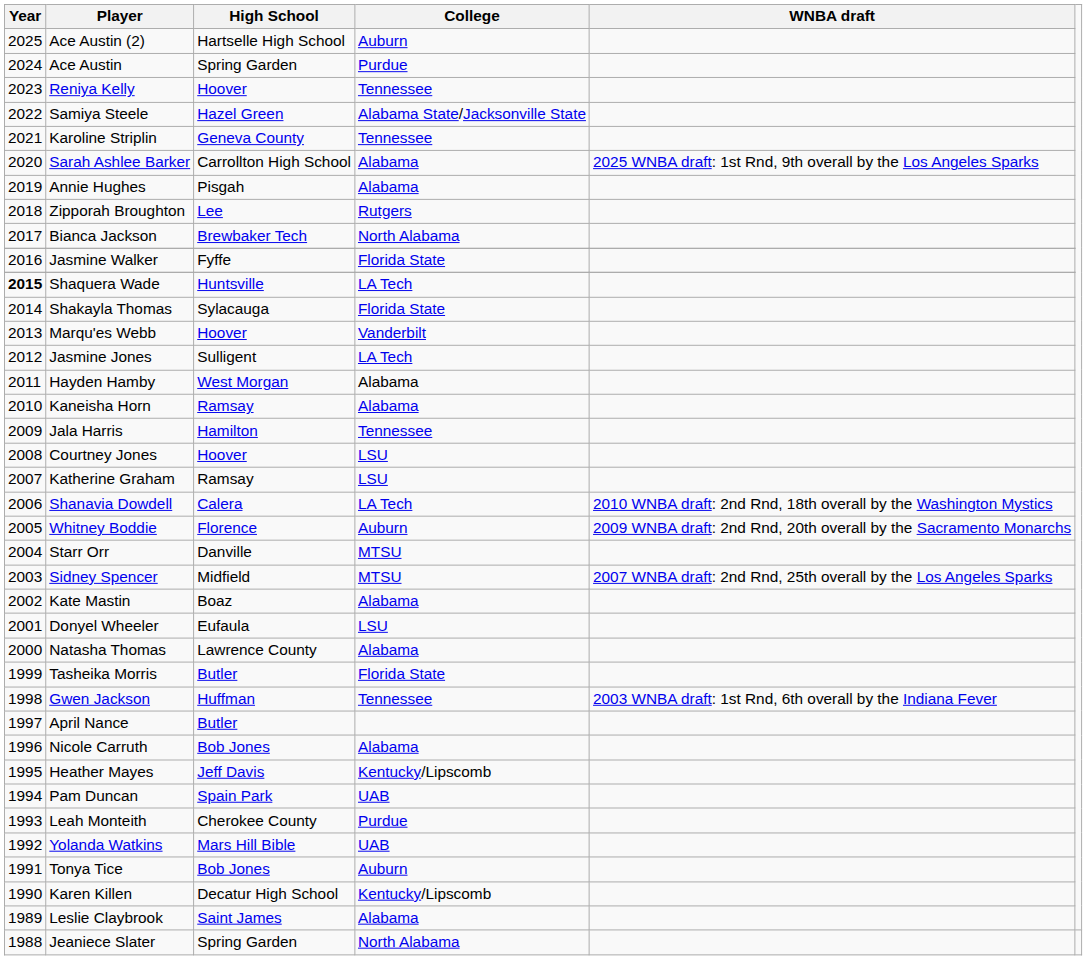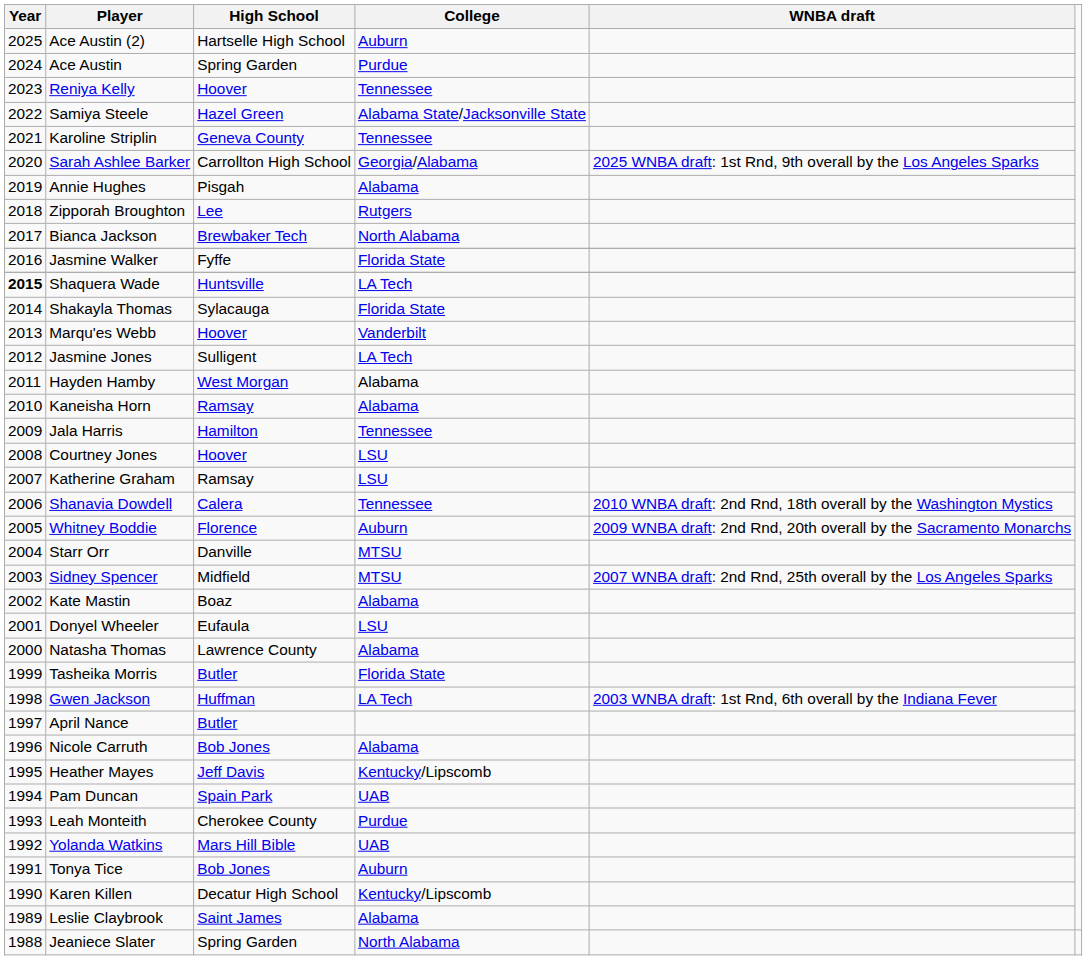 <table class="wikitable sortable">
 <tr>
 <th>Year</th>
 <th>Player</th>
 <th>High School</th>
 <th>College</th>
 <th>WNBA draft</th>
 </tr>
 <tr>
 <td>2025</td>
 <td>Ace Austin (2)</td>
 <td>Hartselle High School</td>
 <td><a href='#'>Auburn</a></td>
 <td></td>
 </tr>
 <tr>
 <td>2024</td>
 <td>Ace Austin</td>
 <td>Spring Garden</td>
 <td><a href='#'>Purdue</a></td>
 <td></td>
 </tr>
 <tr>
 <td>2023</td>
 <td><a href='#'>Reniya Kelly</a></td>
 <td><a href='#'>Hoover</a></td>
 <td><a href='#'>Tennessee</a></td>
 <td></td>
 </tr>
 <tr>
 <td>2022</td>
 <td>Samiya Steele</td>
 <td><a href='#'>Hazel Green</a></td>
 <td><a href='#'>Alabama State</a>/<a href='#'>Jacksonville State</a></td>
 <td></td>
 </tr>
 <tr>
 <td>2021</td>
 <td>Karoline Striplin</td>
 <td><a href='#'>Geneva County</a></td>
 <td><a href='#'>Tennessee</a></td>
 <td></td>
 </tr>
 <tr>
 <td>2020</td>
 <td><a href='#'>Sarah Ashlee Barker</a></td>
 <td>Carrollton High School</td>
-<td><a href='#'>Alabama</a></td>
+<td><a href='#'>Georgia</a>/<a href='#'>Alabama</a></td>
 <td><a href='#'>2025 WNBA draft</a>: 1st Rnd, 9th overall by the <a href='#'>Los Angeles Sparks</a></td>
 </tr>
 <tr>
 <td>2019</td>
 <td>Annie Hughes</td>
 <td>Pisgah</td>
 <td><a href='#'>Alabama</a></td>
 <td></td>
 </tr>
 <tr>
 <td>2018</td>
 <td>Zipporah Broughton</td>
 <td><a href='#'>Lee</a></td>
 <td><a href='#'>Rutgers</a></td>
 <td></td>
 </tr>
 <tr>
 <td>2017</td>
 <td>Bianca Jackson</td>
 <td><a href='#'>Brewbaker Tech</a></td>
 <td><a href='#'>North Alabama</a></td>
 <td></td>
 </tr>
 <tr>
 </tr>
 <tr>
 <td>2016</td>
 <td>Jasmine Walker</td>
 <td>Fyffe</td>
 <td><a href='#'>Florida State</a></td>
 <td></td>
 </tr>
 <tr>
 </tr>
 <tr>
 <td><strong>2015</strong></td>
 <td>Shaquera Wade</td>
 <td><a href='#'>Huntsville</a></td>
 <td><a href='#'>LA Tech</a></td>
 <td></td>
 </tr>
 <tr>
 <td>2014</td>
 <td>Shakayla Thomas</td>
 <td>Sylacauga</td>
 <td><a href='#'>Florida State</a></td>
 <td></td>
 </tr>
 <tr>
 <td>2013</td>
 <td>Marqu'es Webb</td>
 <td><a href='#'>Hoover</a></td>
 <td><a href='#'>Vanderbilt</a></td>
 <td></td>
 </tr>
 <tr>
 <td>2012</td>
 <td>Jasmine Jones</td>
 <td>Sulligent</td>
 <td><a href='#'>LA Tech</a></td>
 <td></td>
 </tr>
 <tr>
 <td>2011</td>
 <td>Hayden Hamby</td>
 <td><a href='#'>West Morgan</a></td>
 <td>Alabama</td>
 <td></td>
 </tr>
 <tr>
 <td>2010</td>
 <td>Kaneisha Horn</td>
 <td><a href='#'>Ramsay</a></td>
 <td><a href='#'>Alabama</a></td>
 <td></td>
 </tr>
 <tr>
 <td>2009</td>
 <td>Jala Harris</td>
 <td><a href='#'>Hamilton</a></td>
 <td><a href='#'>Tennessee</a></td>
 <td></td>
 </tr>
 <tr>
 <td>2008</td>
 <td>Courtney Jones</td>
 <td><a href='#'>Hoover</a></td>
 <td><a href='#'>LSU</a></td>
 <td></td>
 </tr>
 <tr>
 <td>2007</td>
 <td>Katherine Graham</td>
 <td>Ramsay</td>
 <td><a href='#'>LSU</a></td>
 <td></td>
 </tr>
 <tr>
 <td>2006</td>
 <td><a href='#'>Shanavia Dowdell</a></td>
 <td><a href='#'>Calera</a></td>
-<td><a href='#'>LA Tech</a></td>
+<td><a href='#'>Tennessee</a></td>
 <td><a href='#'>2010 WNBA draft</a>: 2nd Rnd, 18th overall by the <a href='#'>Washington Mystics</a></td>
 </tr>
 <tr>
 <td>2005</td>
 <td><a href='#'>Whitney Boddie</a></td>
 <td><a href='#'>Florence</a></td>
 <td><a href='#'>Auburn</a></td>
 <td><a href='#'>2009 WNBA draft</a>: 2nd Rnd, 20th overall by the <a href='#'>Sacramento Monarchs</a></td>
 </tr>
 <tr>
 <td>2004</td>
 <td>Starr Orr</td>
 <td>Danville</td>
 <td><a href='#'>MTSU</a></td>
 <td></td>
 </tr>
 <tr>
 <td>2003</td>
 <td><a href='#'>Sidney Spencer</a></td>
 <td>Midfield</td>
 <td><a href='#'>MTSU</a></td>
 <td><a href='#'>2007 WNBA draft</a>: 2nd Rnd, 25th overall by the <a href='#'>Los Angeles Sparks</a></td>
 </tr>
 <tr>
 <td>2002</td>
 <td>Kate Mastin</td>
 <td>Boaz</td>
 <td><a href='#'>Alabama</a></td>
 <td></td>
 </tr>
 <tr>
 <td>2001</td>
 <td>Donyel Wheeler</td>
 <td>Eufaula</td>
 <td><a href='#'>LSU</a></td>
 <td></td>
 </tr>
 <tr>
 <td>2000</td>
 <td>Natasha Thomas</td>
 <td>Lawrence County</td>
 <td><a href='#'>Alabama</a></td>
 <td></td>
 </tr>
 <tr>
 <td>1999</td>
 <td>Tasheika Morris</td>
 <td><a href='#'>Butler</a></td>
 <td><a href='#'>Florida State</a></td>
 <td></td>
 </tr>
 <tr>
 <td>1998</td>
 <td><a href='#'>Gwen Jackson</a></td>
 <td><a href='#'>Huffman</a></td>
-<td><a href='#'>Tennessee</a></td>
+<td><a href='#'>LA Tech</a></td>
 <td><a href='#'>2003 WNBA draft</a>: 1st Rnd, 6th overall by the <a href='#'>Indiana Fever</a></td>
 </tr>
 <tr>
 <td>1997</td>
 <td>April Nance</td>
 <td><a href='#'>Butler</a></td>
 <td></td>
 <td></td>
 </tr>
 <tr>
 <td>1996</td>
 <td>Nicole Carruth</td>
 <td><a href='#'>Bob Jones</a></td>
 <td><a href='#'>Alabama</a></td>
 <td></td>
 </tr>
 <tr>
 <td>1995</td>
 <td>Heather Mayes</td>
 <td><a href='#'>Jeff Davis</a></td>
 <td><a href='#'>Kentucky</a>/Lipscomb</td>
 <td></td>
 </tr>
 <tr>
 <td>1994</td>
 <td>Pam Duncan</td>
 <td><a href='#'>Spain Park</a></td>
 <td><a href='#'>UAB</a></td>
 <td></td>
 </tr>
 <tr>
 <td>1993</td>
 <td>Leah Monteith</td>
 <td>Cherokee County</td>
 <td><a href='#'>Purdue</a></td>
 <td></td>
 </tr>
 <tr>
 <td>1992</td>
 <td><a href='#'>Yolanda Watkins</a></td>
 <td><a href='#'>Mars Hill Bible</a></td>
 <td><a href='#'>UAB</a></td>
 <td></td>
 </tr>
 <tr>
 <td>1991</td>
 <td>Tonya Tice</td>
 <td><a href='#'>Bob Jones</a></td>
 <td><a href='#'>Auburn</a></td>
 <td></td>
 </tr>
 <tr>
 <td>1990</td>
 <td>Karen Killen</td>
 <td>Decatur High School</td>
 <td><a href='#'>Kentucky</a>/Lipscomb</td>
 <td></td>
 </tr>
 <tr>
 <td>1989</td>
 <td>Leslie Claybrook</td>
 <td><a href='#'>Saint James</a></td>
 <td><a href='#'>Alabama</a></td>
 <td></td>
 </tr>
 <tr>
 <td>1988</td>
 <td>Jeaniece Slater</td>
 <td>Spring Garden</td>
 <td><a href='#'>North Alabama</a></td>
 <td></td>
 <td></td>
 </tr>
 </table>
